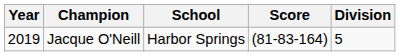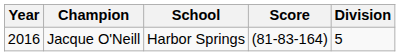 <table class="wikitable collapsible sortable">
 <tr>
 <th>Year</th>
 <th>Champion</th>
 <th>School</th>
 <th>Score</th>
 <th>Division</th>
 </tr>
 <tr>
-<td>2019</td>
+<td>2016</td>
 <td>Jacque O'Neill</td>
 <td>Harbor Springs</td>
 <td>(81-83-164)</td>
 <td>5</td>
 </tr>
 </table>
